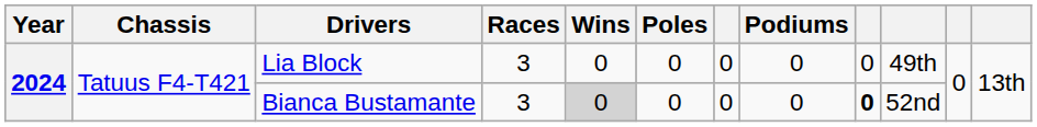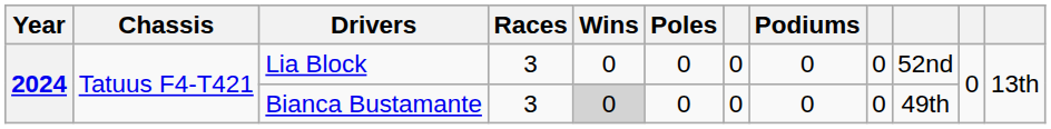 <table class="wikitable" style="text-align:center; font-size:85%">
 <tr>
 <th>Year</th>
 <th>Chassis</th>
 <th>Drivers</th>
 <th>Races</th>
 <th>Wins</th>
 <th>Poles</th>
 <th></th>
 <th>Podiums</th>
 <th></th>
 <th></th>
 <th></th>
 <th></th>
 </tr>
 <tr>
 <th rowspan="2"><a href='#'>2024</a></th>
 <td rowspan="2"><a href='#'>Tatuus F4-T421</a></td>
 <td align="left" nowrap=""> <a href='#'>Lia Block</a></td>
 <td>3</td>
 <td>0</td>
 <td>0</td>
 <td>0</td>
 <td>0</td>
 <td style="background:">0</td>
-<td style="background:">49th</td>
+<td style="background:">52nd</td>
 <td rowspan="2">0</td>
 <td rowspan="2">13th</td>
 </tr>
 <tr>
 <td align="left" nowrap=""> <a href='#'>Bianca Bustamante</a></td>
 <td>3</td>
 <td style="background: lightgrey;">0</td>
 <td>0</td>
 <td>0</td>
 <td>0</td>
-<td style="background:"><strong>0</strong></td>
-<td style="background:">52nd</td>
+<td style="background:">0</td>
+<td style="background:">49th</td>
 </tr>
 </table>
